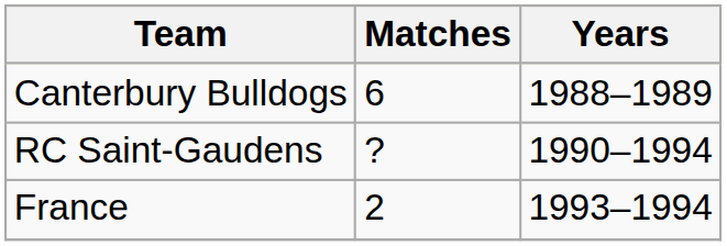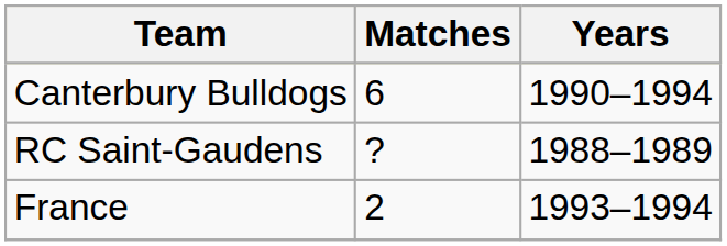 <table class="wikitable">
 <tr bgcolor=#bdb76b>
 <th>Team</th>
 <th>Matches</th>
 <th>Years</th>
 </tr>
 <tr>
 <td>Canterbury Bulldogs</td>
 <td>6</td>
-<td>1988–1989</td>
+<td>1990–1994</td>
 </tr>
 <tr>
 <td>RC Saint-Gaudens</td>
 <td>?</td>
-<td>1990–1994</td>
+<td>1988–1989</td>
 </tr>
 <tr>
 <td>France</td>
 <td>2</td>
 <td>1993–1994</td>
 </tr>
 <tr>
 </tr>
 </table>
